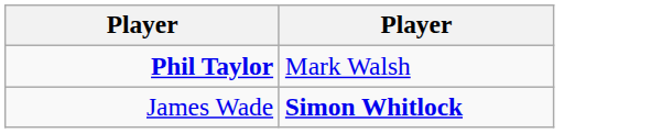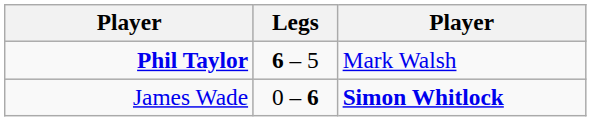 <table class=wikitable style="text-align:center">
 <tr>
 <th width=163>Player</th>
+<th width=50>Legs</th>
 <th width=163>Player</th>
 </tr>
 <tr align=left>
 <td align=right><strong><a href='#'>Phil Taylor</a></strong> </td>
+<td align=center><strong>6</strong> – 5</td>
 <td> <a href='#'>Mark Walsh</a></td>
 </tr>
 <tr align=left>
 <td align=right><a href='#'>James Wade</a> </td>
+<td align=center>0 – <strong>6</strong></td>
 <td> <strong><a href='#'>Simon Whitlock</a></strong></td>
 </tr>
 </table>
